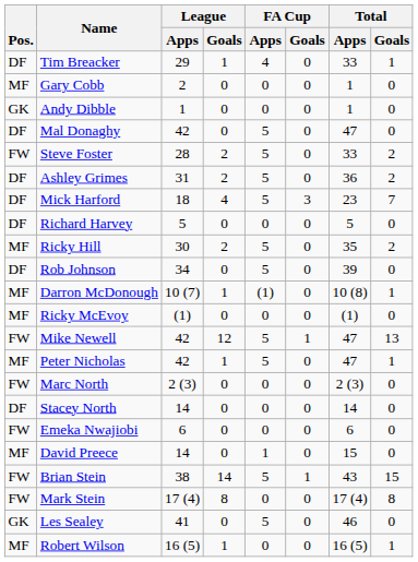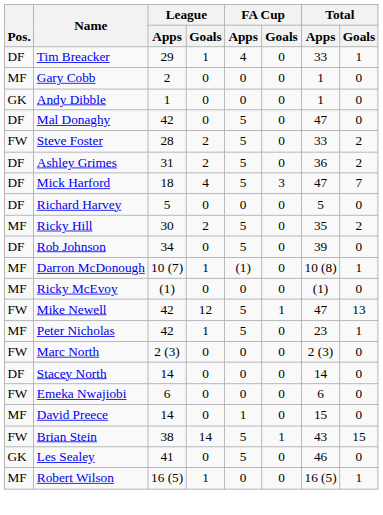 <table class="wikitable" style="text-align:center">
 <tr>
 <th rowspan="2" valign="bottom">Pos.</th>
 <th rowspan="2">Name</th>
 <th colspan="2" width="85">League</th>
 <th colspan="2" width="85">FA Cup</th>
 <th colspan="2" width="85">Total</th>
 </tr>
 <tr>
 <th>Apps</th>
 <th>Goals</th>
 <th>Apps</th>
 <th>Goals</th>
 <th>Apps</th>
 <th>Goals</th>
 </tr>
 <tr>
 <td align="left">DF</td>
 <td align="left"> <a href='#'>Tim Breacker</a></td>
 <td>29</td>
 <td>1</td>
 <td>4</td>
 <td>0</td>
 <td>33</td>
 <td>1</td>
 </tr>
 <tr>
 <td align="left">MF</td>
 <td align="left"> <a href='#'>Gary Cobb</a></td>
 <td>2</td>
 <td>0</td>
 <td>0</td>
 <td>0</td>
 <td>1</td>
 <td>0</td>
 </tr>
 <tr>
 <td align="left">GK</td>
 <td align="left"> <a href='#'>Andy Dibble</a></td>
 <td>1</td>
 <td>0</td>
 <td>0</td>
 <td>0</td>
 <td>1</td>
 <td>0</td>
 </tr>
 <tr>
 <td align="left">DF</td>
 <td align="left"> <a href='#'>Mal Donaghy</a></td>
 <td>42</td>
 <td>0</td>
 <td>5</td>
 <td>0</td>
 <td>47</td>
 <td>0</td>
 </tr>
 <tr>
 <td align="left">FW</td>
 <td align="left"> <a href='#'>Steve Foster</a></td>
 <td>28</td>
 <td>2</td>
 <td>5</td>
 <td>0</td>
 <td>33</td>
 <td>2</td>
 </tr>
 <tr>
 <td align="left">DF</td>
 <td align="left"> <a href='#'>Ashley Grimes</a></td>
 <td>31</td>
 <td>2</td>
 <td>5</td>
 <td>0</td>
 <td>36</td>
 <td>2</td>
 </tr>
 <tr>
 <td align="left">DF</td>
 <td align="left"> <a href='#'>Mick Harford</a></td>
 <td>18</td>
 <td>4</td>
 <td>5</td>
 <td>3</td>
-<td>23</td>
+<td>47</td>
 <td>7</td>
 </tr>
 <tr>
 <td align="left">DF</td>
 <td align="left"> <a href='#'>Richard Harvey</a></td>
 <td>5</td>
 <td>0</td>
 <td>0</td>
 <td>0</td>
 <td>5</td>
 <td>0</td>
 </tr>
 <tr>
 <td align="left">MF</td>
 <td align="left"> <a href='#'>Ricky Hill</a></td>
 <td>30</td>
 <td>2</td>
 <td>5</td>
 <td>0</td>
 <td>35</td>
 <td>2</td>
 </tr>
 <tr>
 <td align="left">DF</td>
 <td align="left"> <a href='#'>Rob Johnson</a></td>
 <td>34</td>
 <td>0</td>
 <td>5</td>
 <td>0</td>
 <td>39</td>
 <td>0</td>
 </tr>
 <tr>
 <td align="left">MF</td>
 <td align="left"> <a href='#'>Darron McDonough</a></td>
 <td>10 (7)</td>
 <td>1</td>
 <td>(1)</td>
 <td>0</td>
 <td>10 (8)</td>
 <td>1</td>
 </tr>
 <tr>
 <td align="left">MF</td>
 <td align="left"> <a href='#'>Ricky McEvoy</a></td>
 <td>(1)</td>
 <td>0</td>
 <td>0</td>
 <td>0</td>
 <td>(1)</td>
 <td>0</td>
 </tr>
 <tr>
 <td align="left">FW</td>
 <td align="left"> <a href='#'>Mike Newell</a></td>
 <td>42</td>
 <td>12</td>
 <td>5</td>
 <td>1</td>
 <td>47</td>
 <td>13</td>
 </tr>
 <tr>
 <td align="left">MF</td>
 <td align="left"> <a href='#'>Peter Nicholas</a></td>
 <td>42</td>
 <td>1</td>
 <td>5</td>
 <td>0</td>
-<td>47</td>
+<td>23</td>
 <td>1</td>
 </tr>
 <tr>
 <td align="left">FW</td>
 <td align="left"> <a href='#'>Marc North</a></td>
 <td>2 (3)</td>
 <td>0</td>
 <td>0</td>
 <td>0</td>
 <td>2 (3)</td>
 <td>0</td>
 </tr>
 <tr>
 <td align="left">DF</td>
 <td align="left"> <a href='#'>Stacey North</a></td>
 <td>14</td>
 <td>0</td>
 <td>0</td>
 <td>0</td>
 <td>14</td>
 <td>0</td>
 </tr>
 <tr>
 <td align="left">FW</td>
 <td align="left"> <a href='#'>Emeka Nwajiobi</a></td>
 <td>6</td>
 <td>0</td>
 <td>0</td>
 <td>0</td>
 <td>6</td>
 <td>0</td>
 </tr>
 <tr>
 <td align="left">MF</td>
 <td align="left"> <a href='#'>David Preece</a></td>
 <td>14</td>
 <td>0</td>
 <td>1</td>
 <td>0</td>
 <td>15</td>
 <td>0</td>
 </tr>
 <tr>
 <td align="left">FW</td>
 <td align="left"> <a href='#'>Brian Stein</a></td>
 <td>38</td>
 <td>14</td>
 <td>5</td>
 <td>1</td>
 <td>43</td>
 <td>15</td>
 </tr>
 <tr>
-<td align="left">FW</td>
-<td align="left"> <a href='#'>Mark Stein</a></td>
-<td>17 (4)</td>
-<td>8</td>
-<td>0</td>
-<td>0</td>
-<td>17 (4)</td>
-<td>8</td>
-</tr>
-<tr>
 <td align="left">GK</td>
 <td align="left"> <a href='#'>Les Sealey</a></td>
 <td>41</td>
 <td>0</td>
 <td>5</td>
 <td>0</td>
 <td>46</td>
 <td>0</td>
 </tr>
 <tr>
 <td align="left">MF</td>
 <td align="left"> <a href='#'>Robert Wilson</a></td>
 <td>16 (5)</td>
 <td>1</td>
 <td>0</td>
 <td>0</td>
 <td>16 (5)</td>
 <td>1</td>
 </tr>
 </table>
